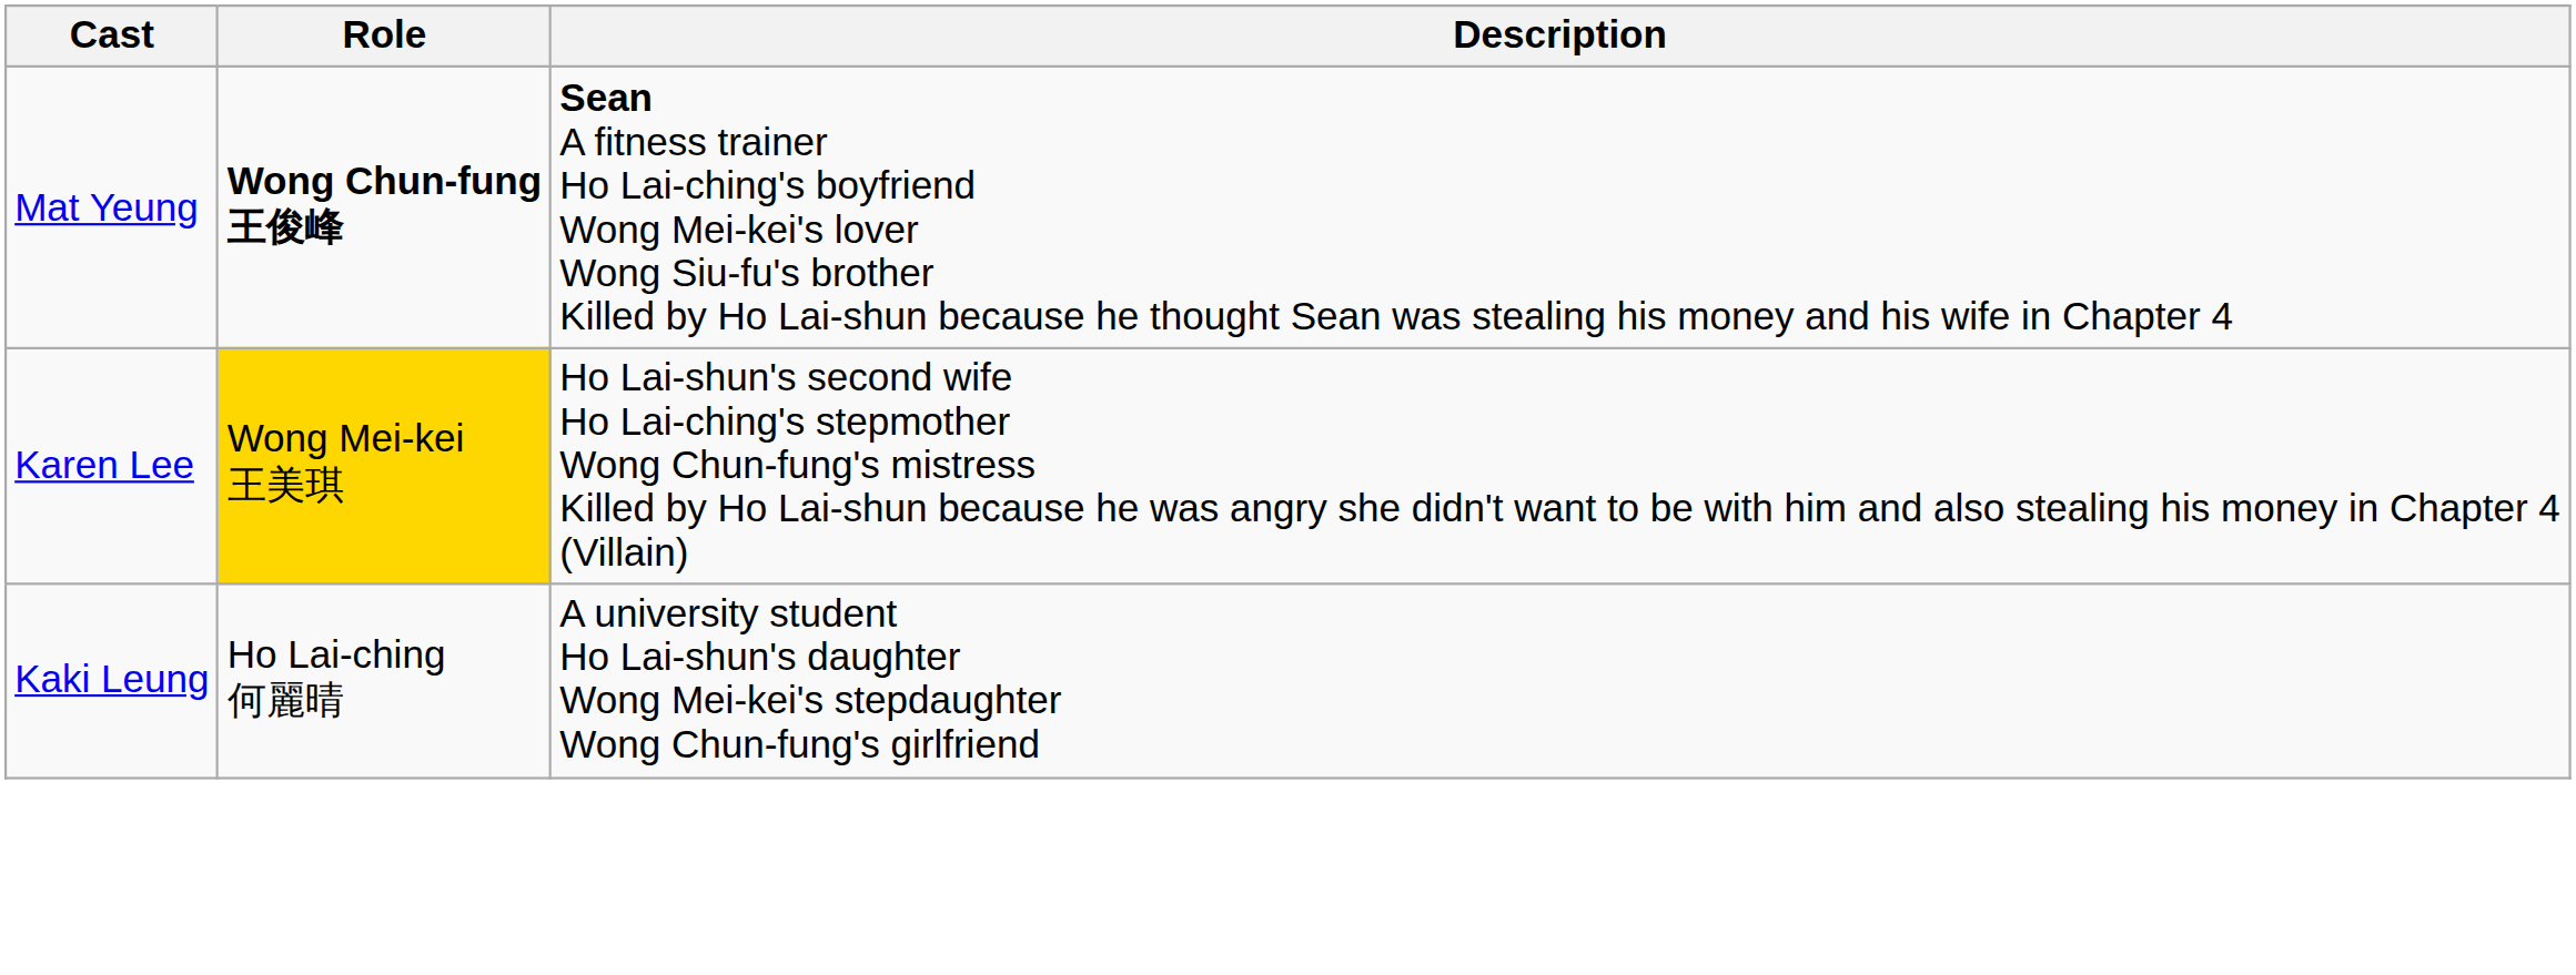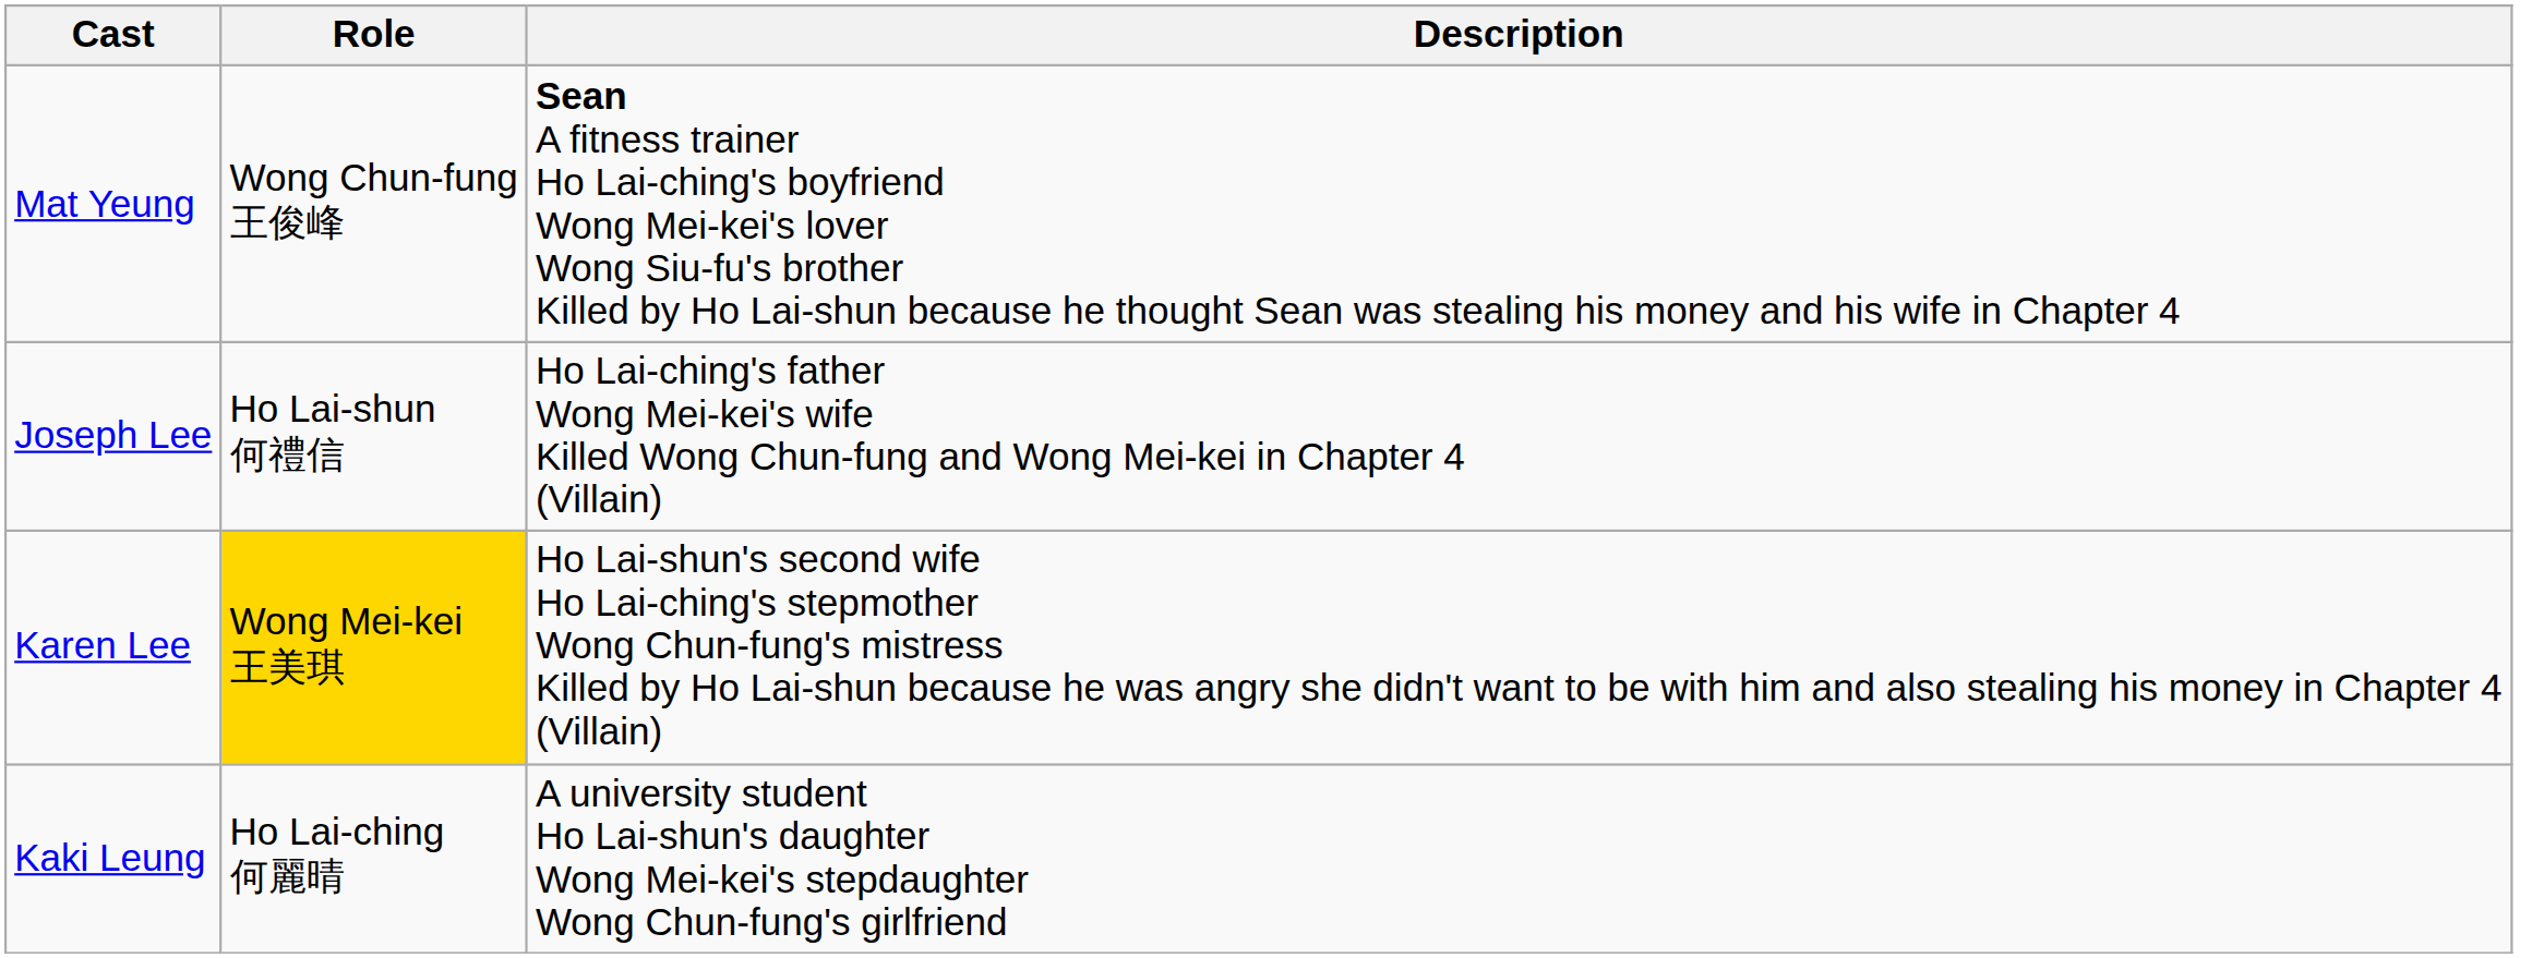 <table class="wikitable">
 <tr>
 <th>Cast</th>
 <th>Role</th>
 <th>Description</th>
 </tr>
 <tr>
 <td><a href='#'>Mat Yeung</a></td>
-<td><strong>Wong Chun-fung<br>王俊峰</strong></td>
+<td>Wong Chun-fung<br>王俊峰</td>
 <td><strong>Sean</strong><br>A fitness trainer<br>Ho Lai-ching's boyfriend<br>Wong Mei-kei's lover<br>Wong Siu-fu's brother<br>Killed by Ho Lai-shun because he thought Sean was stealing his money and his wife in Chapter 4</td>
+</tr>
+<tr>
+<td><a href='#'>Joseph Lee</a></td>
+<td>Ho Lai-shun<br>何禮信</td>
+<td>Ho Lai-ching's father<br>Wong Mei-kei's wife<br>Killed Wong Chun-fung and Wong Mei-kei in Chapter 4<br>(Villain)</td>
 </tr>
 <tr>
 <td><a href='#'>Karen Lee</a></td>
 <td style="background: gold;">Wong Mei-kei<br>王美琪</td>
 <td>Ho Lai-shun's second wife<br>Ho Lai-ching's stepmother<br>Wong Chun-fung's mistress<br>Killed by Ho Lai-shun because he was angry she didn't want to be with him and also stealing his money in Chapter 4<br>(Villain)</td>
 </tr>
 <tr>
 <td><a href='#'>Kaki Leung</a></td>
 <td>Ho Lai-ching<br>何麗晴</td>
 <td>A university student<br>Ho Lai-shun's daughter<br>Wong Mei-kei's stepdaughter<br>Wong Chun-fung's girlfriend</td>
 </tr>
 </table>
